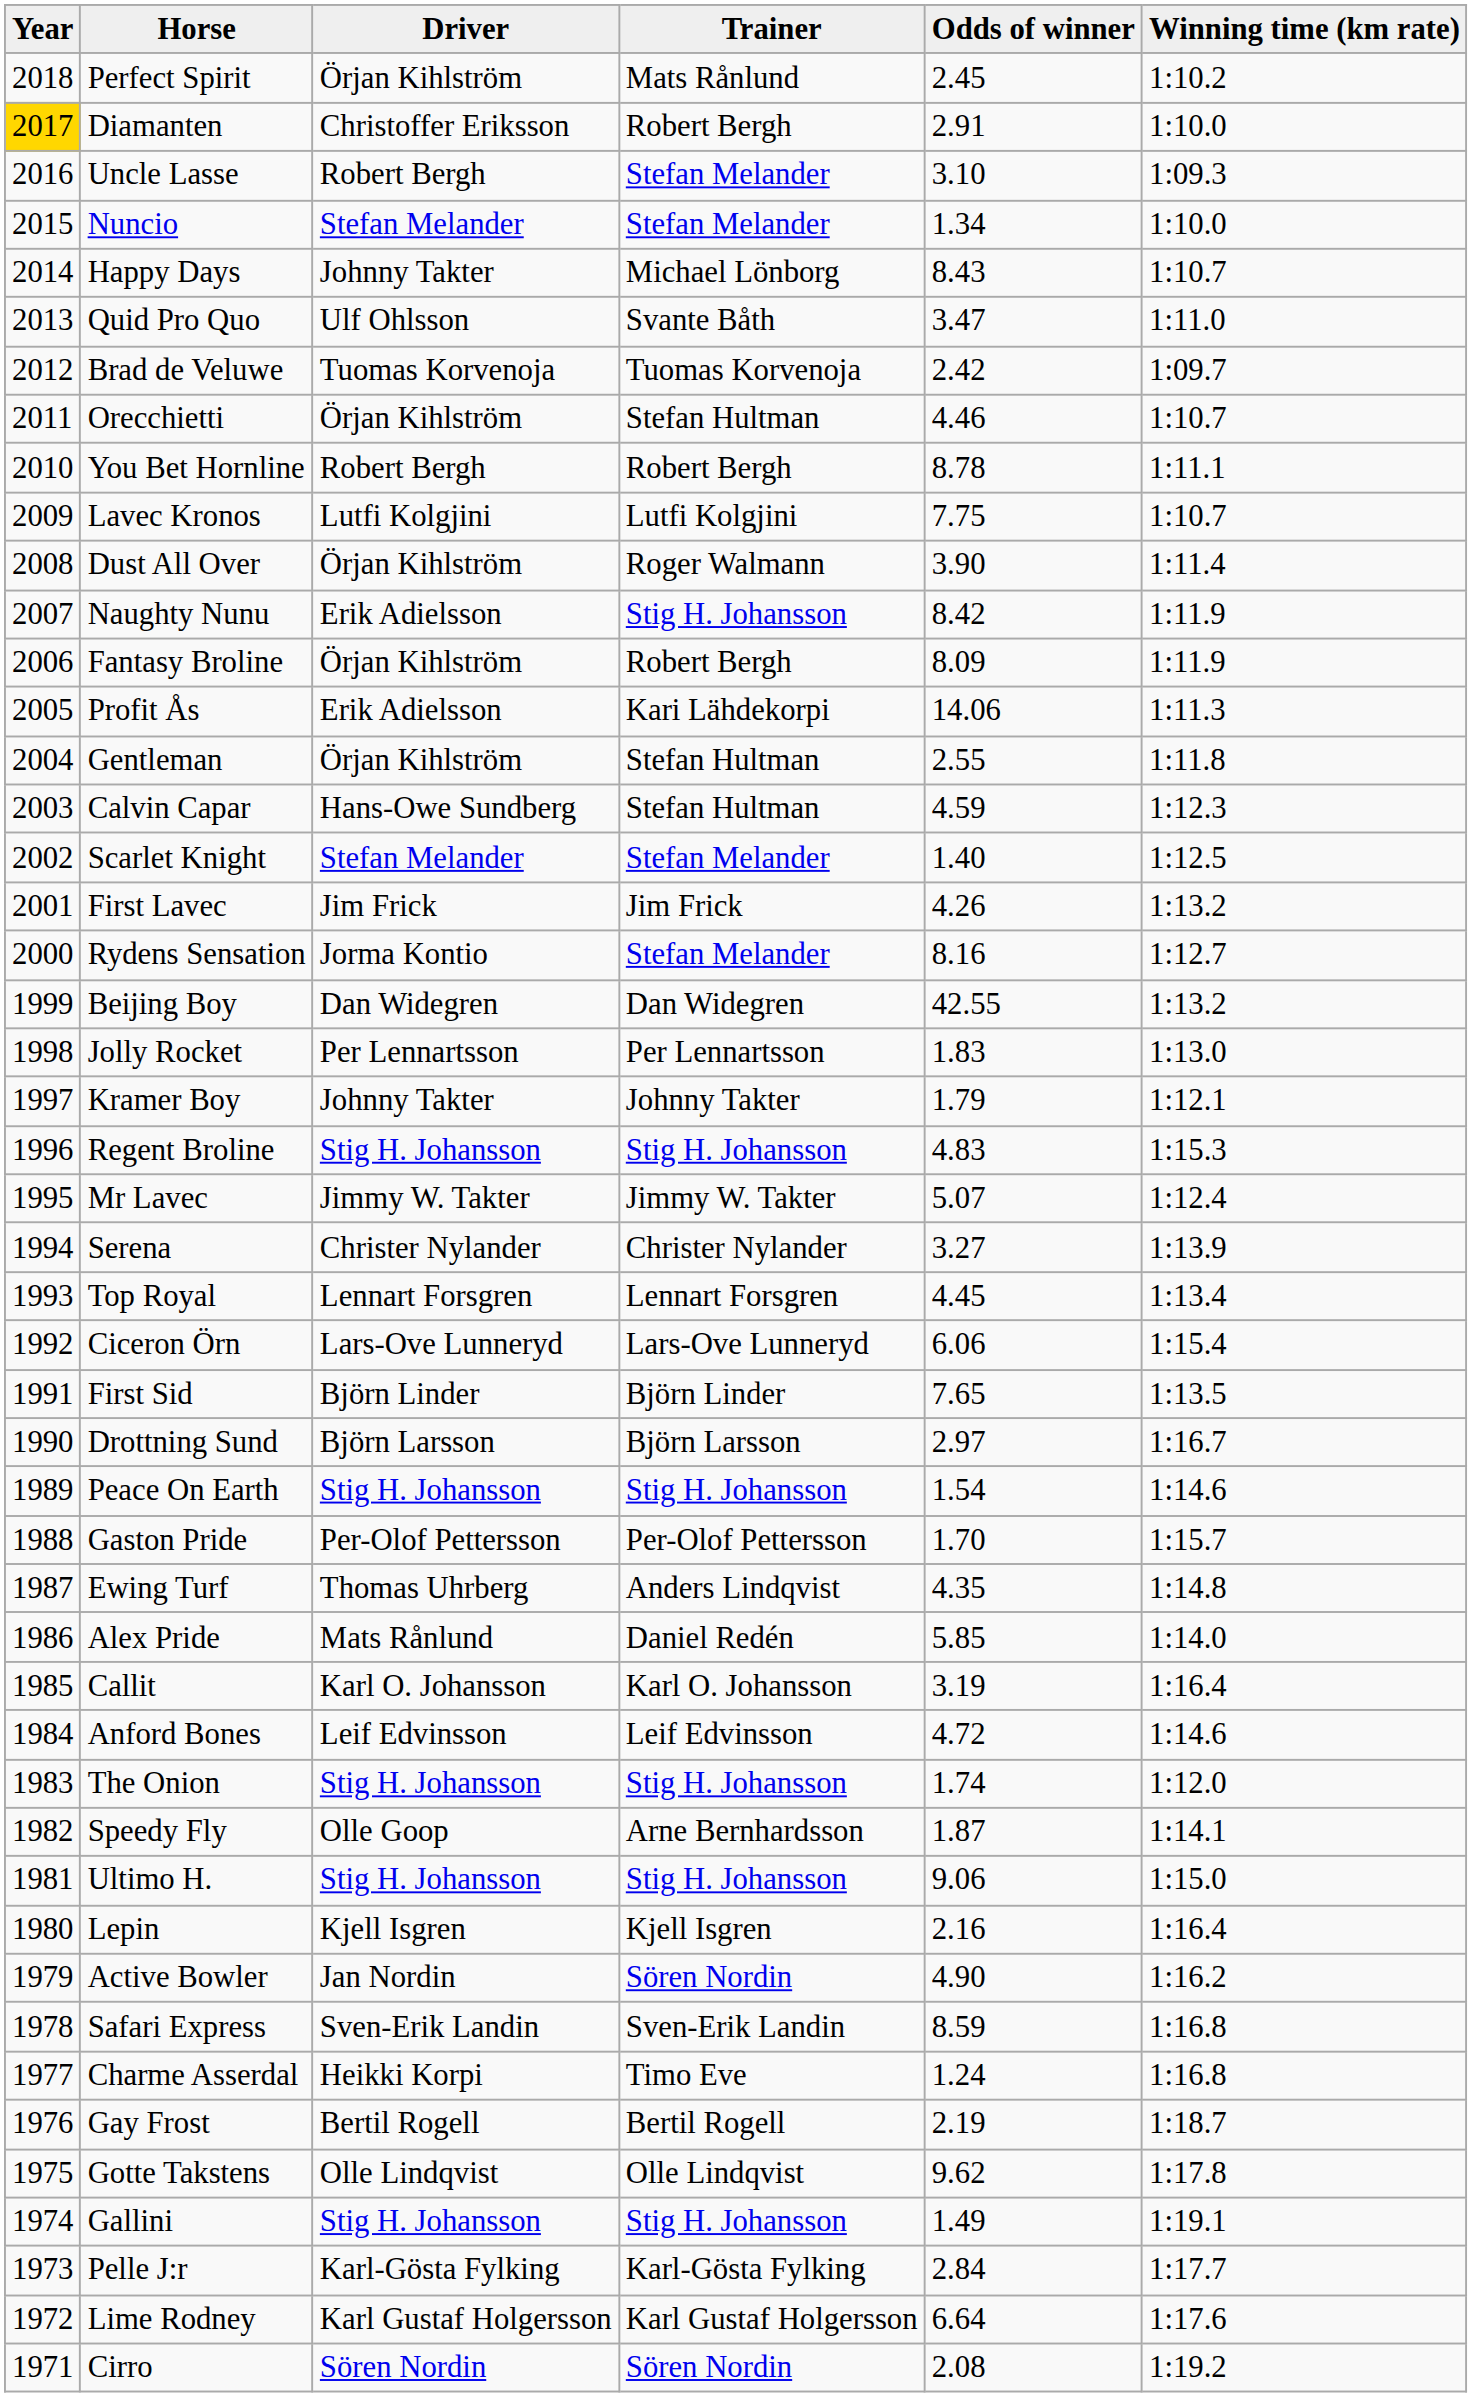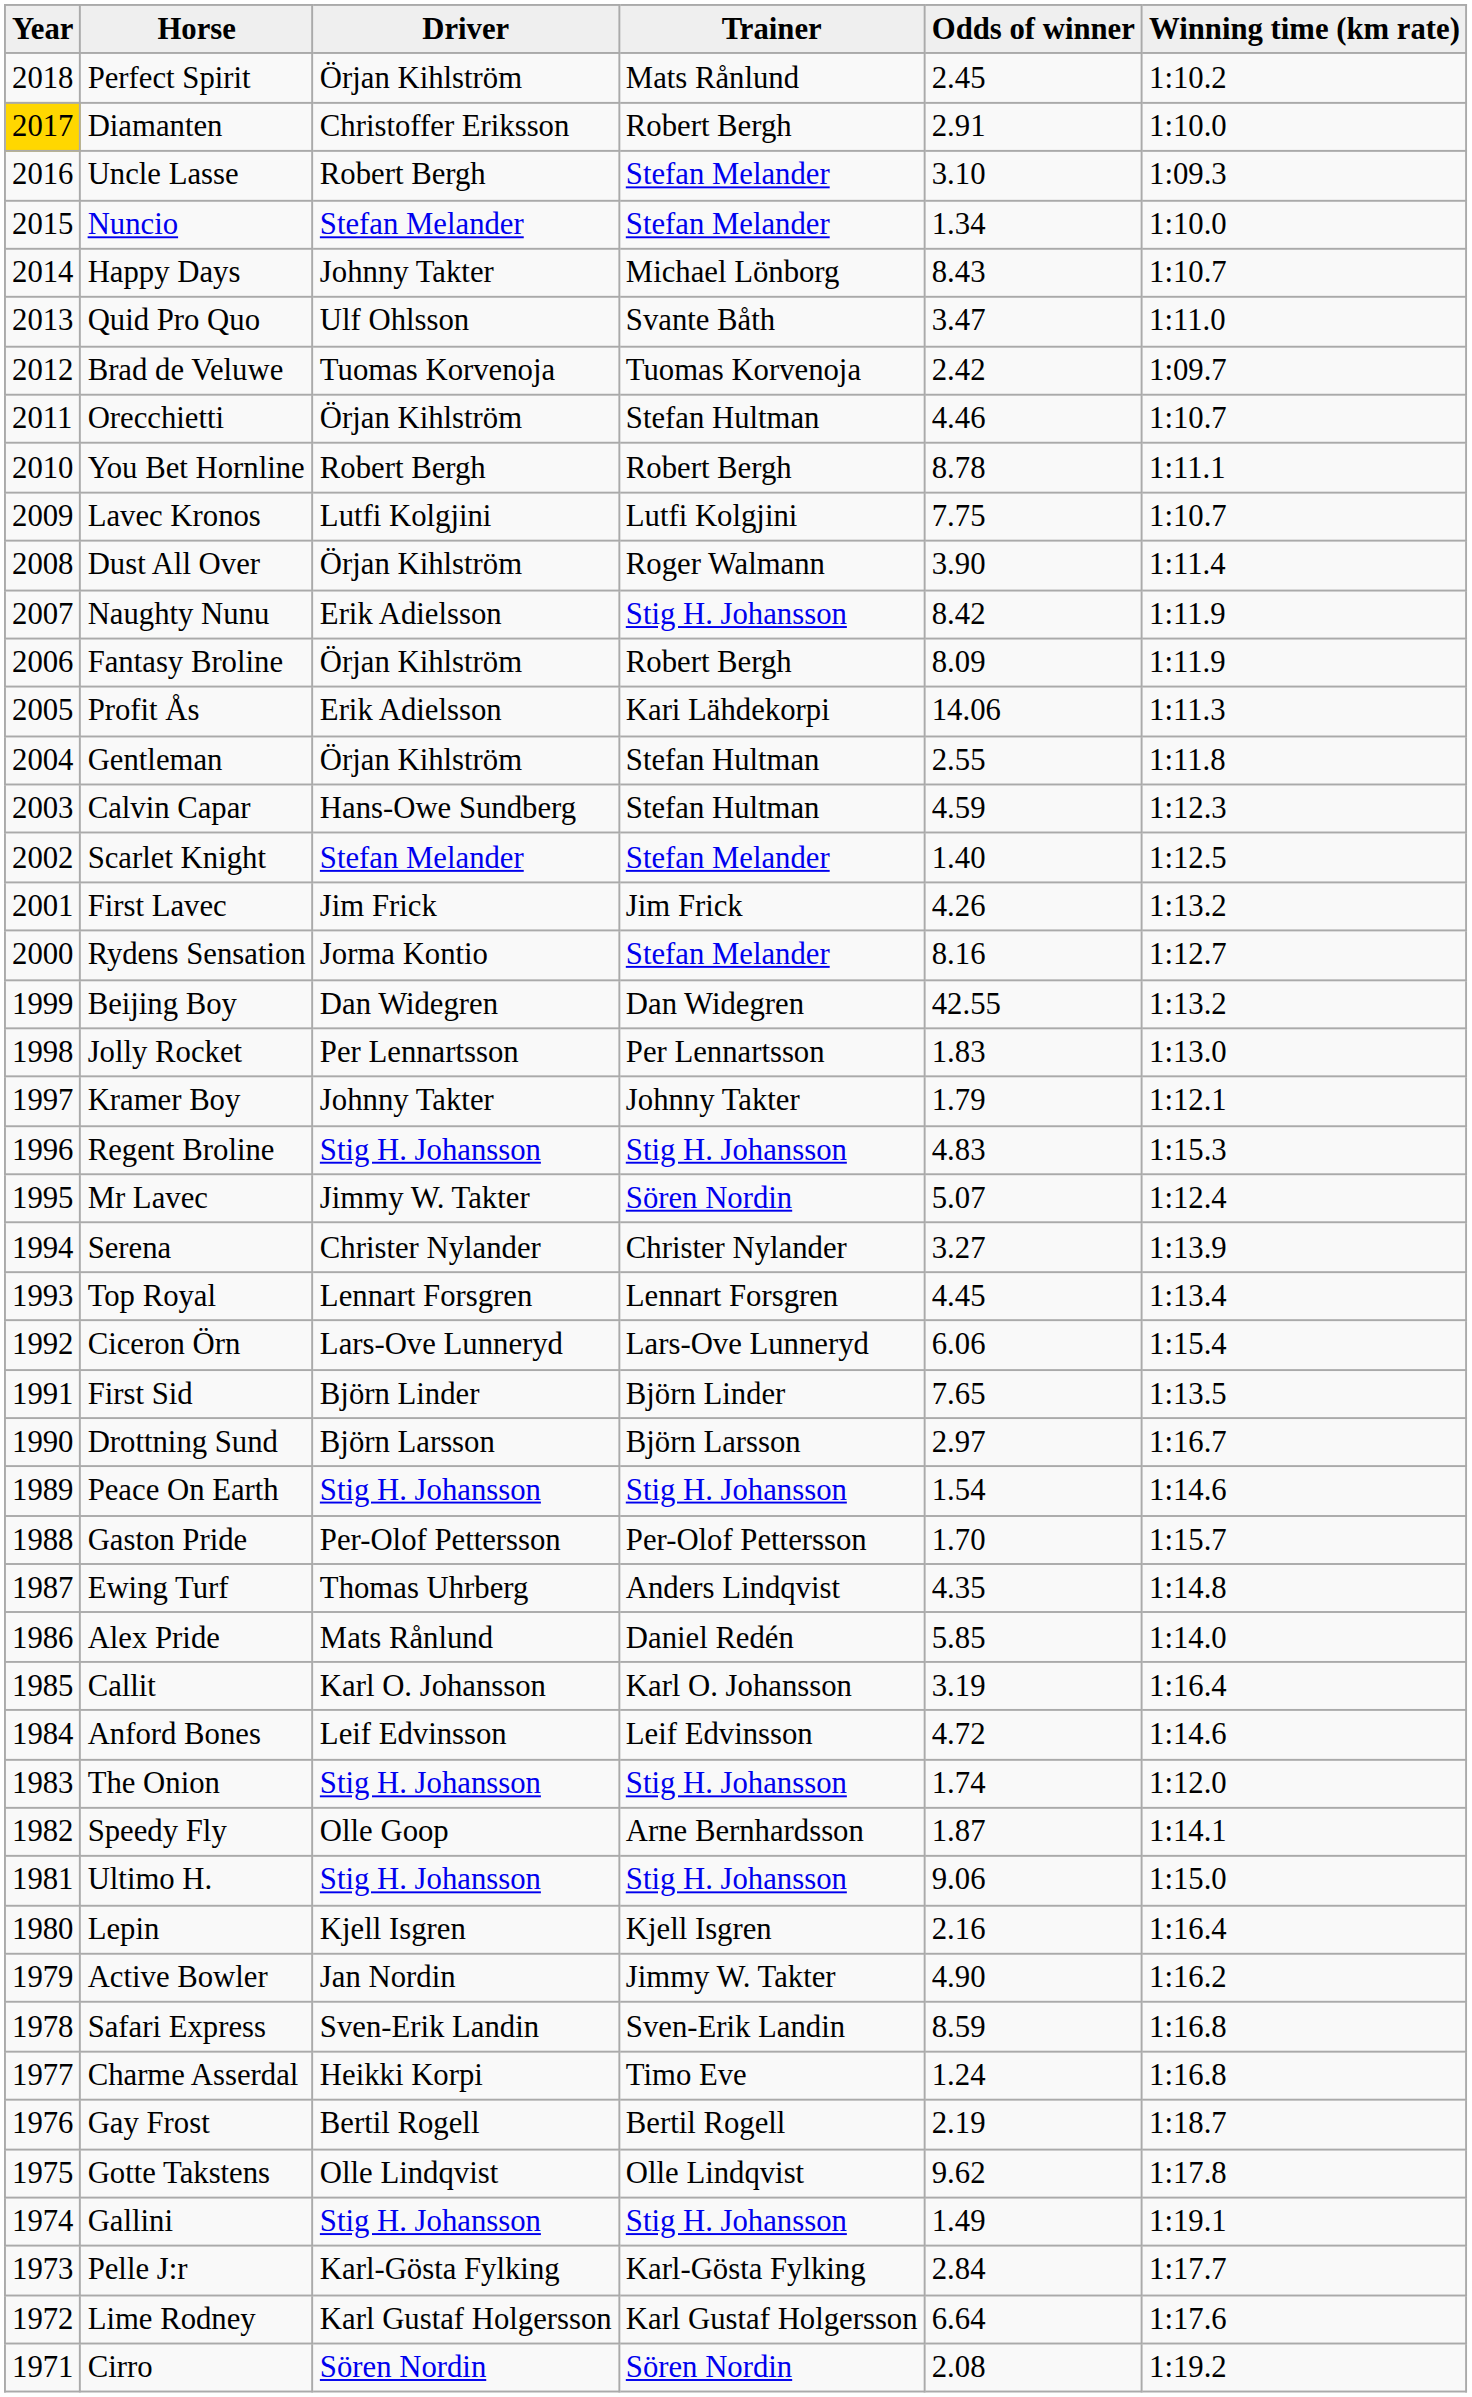 <table class="wikitable">
 <tr ---- align="center">
 <th align="left" style="background:#efefef;">Year</th>
 <th align="left" style="background:#efefef;">Horse</th>
 <th align="left" style="background:#efefef;">Driver</th>
 <th align="left" style="background:#efefef;">Trainer</th>
 <th align="left" style="background:#efefef;">Odds of winner</th>
 <th align="left" style="background:#efefef;">Winning time (km rate)</th>
 </tr>
 <tr ---->
 <td>2018</td>
 <td>Perfect Spirit</td>
 <td>Örjan Kihlström</td>
 <td>Mats Rånlund</td>
 <td>2.45</td>
 <td>1:10.2</td>
 </tr>
 <tr ---->
 <td style="background: gold;">2017</td>
 <td>Diamanten</td>
 <td>Christoffer Eriksson</td>
 <td>Robert Bergh</td>
 <td>2.91</td>
 <td>1:10.0</td>
 </tr>
 <tr ---->
 <td>2016</td>
 <td>Uncle Lasse</td>
 <td>Robert Bergh</td>
 <td><a href='#'>Stefan Melander</a></td>
 <td>3.10</td>
 <td>1:09.3</td>
 </tr>
 <tr ---->
 <td>2015</td>
 <td><a href='#'>Nuncio</a></td>
 <td><a href='#'>Stefan Melander</a></td>
 <td><a href='#'>Stefan Melander</a></td>
 <td>1.34</td>
 <td>1:10.0</td>
 </tr>
 <tr ---->
 <td>2014</td>
 <td>Happy Days</td>
 <td>Johnny Takter</td>
 <td>Michael Lönborg</td>
 <td>8.43</td>
 <td>1:10.7</td>
 </tr>
 <tr ---->
 <td>2013</td>
 <td>Quid Pro Quo</td>
 <td>Ulf Ohlsson</td>
 <td>Svante Båth</td>
 <td>3.47</td>
 <td>1:11.0</td>
 </tr>
 <tr ---->
 <td>2012</td>
 <td>Brad de Veluwe</td>
 <td>Tuomas Korvenoja</td>
 <td>Tuomas Korvenoja</td>
 <td>2.42</td>
 <td>1:09.7</td>
 </tr>
 <tr ---->
 <td>2011</td>
 <td>Orecchietti</td>
 <td>Örjan Kihlström</td>
 <td>Stefan Hultman</td>
 <td>4.46</td>
 <td>1:10.7</td>
 </tr>
 <tr ---->
 <td>2010</td>
 <td>You Bet Hornline</td>
 <td>Robert Bergh</td>
 <td>Robert Bergh</td>
 <td>8.78</td>
 <td>1:11.1</td>
 </tr>
 <tr ---->
 <td>2009</td>
 <td>Lavec Kronos</td>
 <td>Lutfi Kolgjini</td>
 <td>Lutfi Kolgjini</td>
 <td>7.75</td>
 <td>1:10.7</td>
 </tr>
 <tr ---->
 <td>2008</td>
 <td>Dust All Over</td>
 <td>Örjan Kihlström</td>
 <td>Roger Walmann</td>
 <td>3.90</td>
 <td>1:11.4</td>
 </tr>
 <tr ---->
 <td>2007</td>
 <td>Naughty Nunu</td>
 <td>Erik Adielsson</td>
 <td><a href='#'>Stig H. Johansson</a></td>
 <td>8.42</td>
 <td>1:11.9</td>
 </tr>
 <tr ---->
 <td>2006</td>
 <td>Fantasy Broline</td>
 <td>Örjan Kihlström</td>
 <td>Robert Bergh</td>
 <td>8.09</td>
 <td>1:11.9</td>
 </tr>
 <tr ---->
 <td>2005</td>
 <td>Profit Ås</td>
 <td>Erik Adielsson</td>
 <td>Kari Lähdekorpi</td>
 <td>14.06</td>
 <td>1:11.3</td>
 </tr>
 <tr ---->
 <td>2004</td>
 <td>Gentleman</td>
 <td>Örjan Kihlström</td>
 <td>Stefan Hultman</td>
 <td>2.55</td>
 <td>1:11.8</td>
 </tr>
 <tr ---->
 <td>2003</td>
 <td>Calvin Capar</td>
 <td>Hans-Owe Sundberg</td>
 <td>Stefan Hultman</td>
 <td>4.59</td>
 <td>1:12.3</td>
 </tr>
 <tr ---->
 <td>2002</td>
 <td>Scarlet Knight</td>
 <td><a href='#'>Stefan Melander</a></td>
 <td><a href='#'>Stefan Melander</a></td>
 <td>1.40</td>
 <td>1:12.5</td>
 </tr>
 <tr ---->
 <td>2001</td>
 <td>First Lavec</td>
 <td>Jim Frick</td>
 <td>Jim Frick</td>
 <td>4.26</td>
 <td>1:13.2</td>
 </tr>
 <tr ---->
 <td>2000</td>
 <td>Rydens Sensation</td>
 <td>Jorma Kontio</td>
 <td><a href='#'>Stefan Melander</a></td>
 <td>8.16</td>
 <td>1:12.7</td>
 </tr>
 <tr ---->
 <td>1999</td>
 <td>Beijing Boy</td>
 <td>Dan Widegren</td>
 <td>Dan Widegren</td>
 <td>42.55</td>
 <td>1:13.2</td>
 </tr>
 <tr ---->
 <td>1998</td>
 <td>Jolly Rocket</td>
 <td>Per Lennartsson</td>
 <td>Per Lennartsson</td>
 <td>1.83</td>
 <td>1:13.0</td>
 </tr>
 <tr ---->
 <td>1997</td>
 <td>Kramer Boy</td>
 <td>Johnny Takter</td>
 <td>Johnny Takter</td>
 <td>1.79</td>
 <td>1:12.1</td>
 </tr>
 <tr ---->
 <td>1996</td>
 <td>Regent Broline</td>
 <td><a href='#'>Stig H. Johansson</a></td>
 <td><a href='#'>Stig H. Johansson</a></td>
 <td>4.83</td>
 <td>1:15.3</td>
 </tr>
 <tr ---->
 <td>1995</td>
 <td>Mr Lavec</td>
 <td>Jimmy W. Takter</td>
-<td>Jimmy W. Takter</td>
+<td><a href='#'>Sören Nordin</a></td>
 <td>5.07</td>
 <td>1:12.4</td>
 </tr>
 <tr ---->
 <td>1994</td>
 <td>Serena</td>
 <td>Christer Nylander</td>
 <td>Christer Nylander</td>
 <td>3.27</td>
 <td>1:13.9</td>
 </tr>
 <tr ---->
 <td>1993</td>
 <td>Top Royal</td>
 <td>Lennart Forsgren</td>
 <td>Lennart Forsgren</td>
 <td>4.45</td>
 <td>1:13.4</td>
 </tr>
 <tr ---->
 <td>1992</td>
 <td>Ciceron Örn</td>
 <td>Lars-Ove Lunneryd</td>
 <td>Lars-Ove Lunneryd</td>
 <td>6.06</td>
 <td>1:15.4</td>
 </tr>
 <tr ---->
 <td>1991</td>
 <td>First Sid</td>
 <td>Björn Linder</td>
 <td>Björn Linder</td>
 <td>7.65</td>
 <td>1:13.5</td>
 </tr>
 <tr ---->
 <td>1990</td>
 <td>Drottning Sund</td>
 <td>Björn Larsson</td>
 <td>Björn Larsson</td>
 <td>2.97</td>
 <td>1:16.7</td>
 </tr>
 <tr ---->
 <td>1989</td>
 <td>Peace On Earth</td>
 <td><a href='#'>Stig H. Johansson</a></td>
 <td><a href='#'>Stig H. Johansson</a></td>
 <td>1.54</td>
 <td>1:14.6</td>
 </tr>
 <tr ---->
 <td>1988</td>
 <td>Gaston Pride</td>
 <td>Per-Olof Pettersson</td>
 <td>Per-Olof Pettersson</td>
 <td>1.70</td>
 <td>1:15.7</td>
 </tr>
 <tr ---->
 <td>1987</td>
 <td>Ewing Turf</td>
 <td>Thomas Uhrberg</td>
 <td>Anders Lindqvist</td>
 <td>4.35</td>
 <td>1:14.8</td>
 </tr>
 <tr ---->
 <td>1986</td>
 <td>Alex Pride</td>
 <td>Mats Rånlund</td>
 <td>Daniel Redén</td>
 <td>5.85</td>
 <td>1:14.0</td>
 </tr>
 <tr ---->
 <td>1985</td>
 <td>Callit</td>
 <td>Karl O. Johansson</td>
 <td>Karl O. Johansson</td>
 <td>3.19</td>
 <td>1:16.4</td>
 </tr>
 <tr ---->
 <td>1984</td>
 <td>Anford Bones</td>
 <td>Leif Edvinsson</td>
 <td>Leif Edvinsson</td>
 <td>4.72</td>
 <td>1:14.6</td>
 </tr>
 <tr ---->
 <td>1983</td>
 <td>The Onion</td>
 <td><a href='#'>Stig H. Johansson</a></td>
 <td><a href='#'>Stig H. Johansson</a></td>
 <td>1.74</td>
 <td>1:12.0</td>
 </tr>
 <tr ---->
 <td>1982</td>
 <td>Speedy Fly</td>
 <td>Olle Goop</td>
 <td>Arne Bernhardsson</td>
 <td>1.87</td>
 <td>1:14.1</td>
 </tr>
 <tr ---->
 <td>1981</td>
 <td>Ultimo H.</td>
 <td><a href='#'>Stig H. Johansson</a></td>
 <td><a href='#'>Stig H. Johansson</a></td>
 <td>9.06</td>
 <td>1:15.0</td>
 </tr>
 <tr ---->
 <td>1980</td>
 <td>Lepin</td>
 <td>Kjell Isgren</td>
 <td>Kjell Isgren</td>
 <td>2.16</td>
 <td>1:16.4</td>
 </tr>
 <tr ---->
 <td>1979</td>
 <td>Active Bowler</td>
 <td>Jan Nordin</td>
-<td><a href='#'>Sören Nordin</a></td>
+<td>Jimmy W. Takter</td>
 <td>4.90</td>
 <td>1:16.2</td>
 </tr>
 <tr ---->
 <td>1978</td>
 <td>Safari Express</td>
 <td>Sven-Erik Landin</td>
 <td>Sven-Erik Landin</td>
 <td>8.59</td>
 <td>1:16.8</td>
 </tr>
 <tr ---->
 <td>1977</td>
 <td>Charme Asserdal</td>
 <td>Heikki Korpi</td>
 <td>Timo Eve</td>
 <td>1.24</td>
 <td>1:16.8</td>
 </tr>
 <tr ---->
 <td>1976</td>
 <td>Gay Frost</td>
 <td>Bertil Rogell</td>
 <td>Bertil Rogell</td>
 <td>2.19</td>
 <td>1:18.7</td>
 </tr>
 <tr ---->
 <td>1975</td>
 <td>Gotte Takstens</td>
 <td>Olle Lindqvist</td>
 <td>Olle Lindqvist</td>
 <td>9.62</td>
 <td>1:17.8</td>
 </tr>
 <tr ---->
 <td>1974</td>
 <td>Gallini</td>
 <td><a href='#'>Stig H. Johansson</a></td>
 <td><a href='#'>Stig H. Johansson</a></td>
 <td>1.49</td>
 <td>1:19.1</td>
 </tr>
 <tr ---->
 <td>1973</td>
 <td>Pelle J:r</td>
 <td>Karl-Gösta Fylking</td>
 <td>Karl-Gösta Fylking</td>
 <td>2.84</td>
 <td>1:17.7</td>
 </tr>
 <tr ---->
 <td>1972</td>
 <td>Lime Rodney</td>
 <td>Karl Gustaf Holgersson</td>
 <td>Karl Gustaf Holgersson</td>
 <td>6.64</td>
 <td>1:17.6</td>
 </tr>
 <tr ---->
 <td>1971</td>
 <td>Cirro</td>
 <td><a href='#'>Sören Nordin</a></td>
 <td><a href='#'>Sören Nordin</a></td>
 <td>2.08</td>
 <td>1:19.2</td>
 </tr>
 </table>
